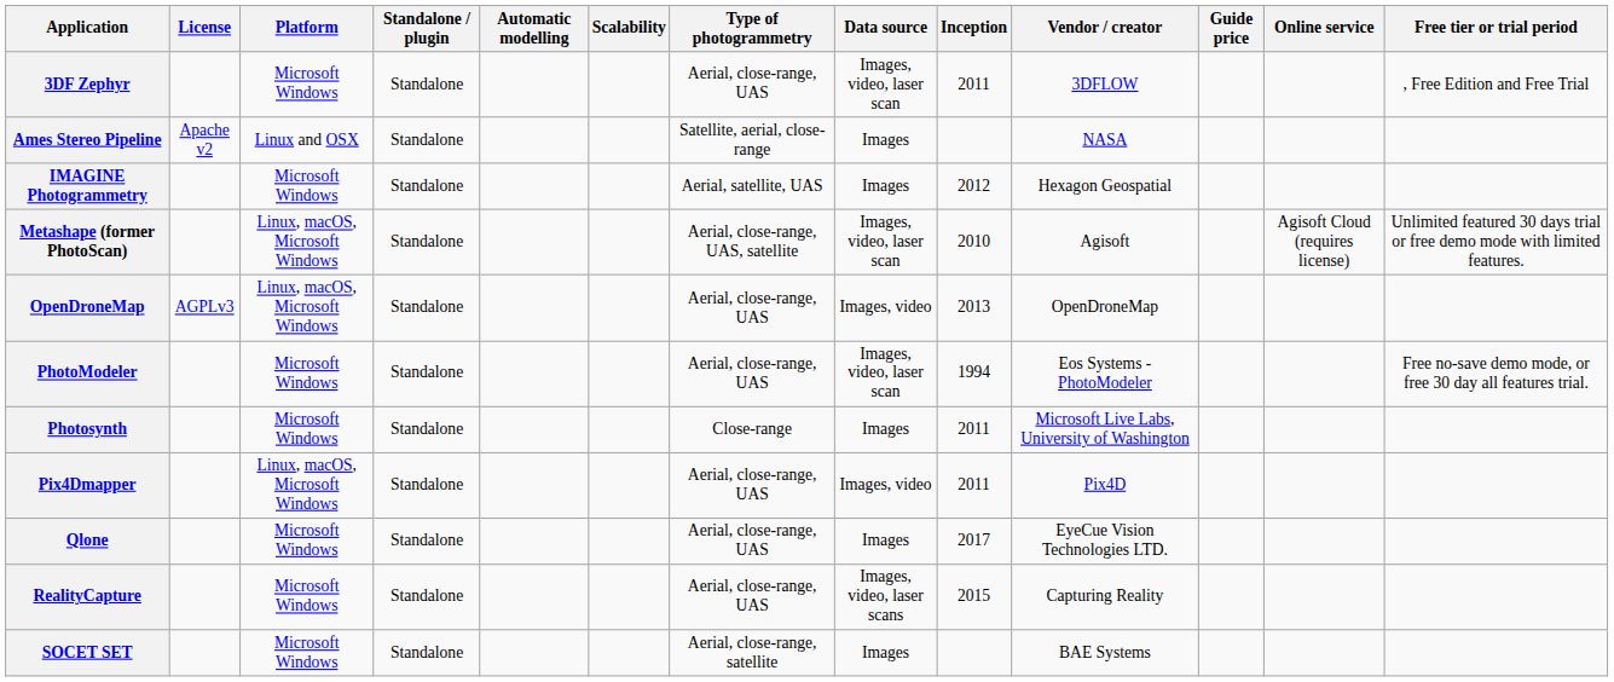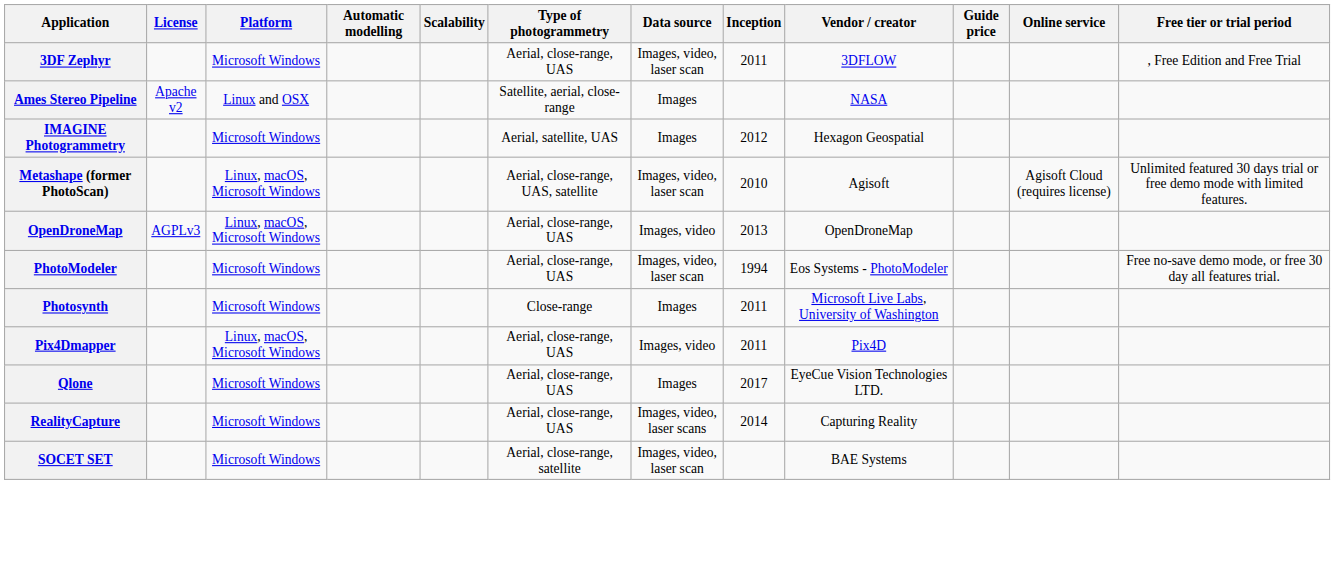 <table class="wikitable sortable sort-under" style="font-size: 80%; text-align: center; width: auto;">
 <tr>
 <th>Application</th>
 <th><a href='#'>License</a></th>
 <th><a href='#'>Platform</a></th>
-<th>Standalone / plugin</th>
 <th>Automatic modelling</th>
 <th>Scalability</th>
 <th>Type of photogrammetry</th>
 <th>Data source</th>
 <th>Inception</th>
 <th>Vendor / creator</th>
 <th>Guide price</th>
 <th>Online service</th>
 <th>Free tier or trial period</th>
 </tr>
 <tr>
 <th><a href='#'>3DF Zephyr</a></th>
 <td></td>
 <td><a href='#'>Microsoft Windows</a></td>
-<td>Standalone</td>
 <td></td>
 <td></td>
 <td>Aerial, close-range, UAS</td>
 <td>Images, video, laser scan</td>
 <td>2011</td>
 <td><a href='#'>3DFLOW</a></td>
 <td></td>
 <td></td>
 <td>, Free Edition and Free Trial</td>
 </tr>
 <tr>
 <th><a href='#'>Ames Stereo Pipeline</a></th>
 <td><a href='#'>Apache v2</a></td>
 <td><a href='#'>Linux</a> and <a href='#'>OSX</a></td>
-<td>Standalone</td>
 <td></td>
 <td></td>
 <td>Satellite, aerial, close-range</td>
 <td>Images</td>
 <td></td>
 <td><a href='#'>NASA</a></td>
 <td></td>
 <td></td>
 <td></td>
 </tr>
 <tr>
 <th><a href='#'>IMAGINE Photogrammetry</a></th>
 <td></td>
 <td><a href='#'>Microsoft Windows</a></td>
-<td>Standalone</td>
 <td></td>
 <td></td>
 <td>Aerial, satellite, UAS</td>
 <td>Images</td>
 <td>2012</td>
 <td>Hexagon Geospatial</td>
 <td></td>
 <td></td>
 <td></td>
 </tr>
 <tr>
 <th><a href='#'>Metashape</a> (former PhotoScan)</th>
 <td></td>
 <td><a href='#'>Linux</a>, <a href='#'>macOS</a>, <a href='#'>Microsoft Windows</a></td>
-<td>Standalone</td>
 <td></td>
 <td></td>
 <td>Aerial, close-range, UAS, satellite</td>
 <td>Images, video, laser scan</td>
 <td>2010</td>
 <td>Agisoft</td>
 <td></td>
 <td> Agisoft Cloud (requires license)</td>
 <td> Unlimited featured 30 days trial or free demo mode with limited features.</td>
 </tr>
 <tr>
 <th><a href='#'>OpenDroneMap</a></th>
 <td><a href='#'>AGPLv3</a></td>
 <td><a href='#'>Linux</a>, <a href='#'>macOS</a>, <a href='#'>Microsoft Windows</a></td>
-<td>Standalone</td>
 <td></td>
 <td></td>
 <td>Aerial, close-range, UAS</td>
 <td>Images, video</td>
 <td>2013</td>
 <td>OpenDroneMap</td>
 <td></td>
 <td></td>
 <td></td>
 </tr>
 <tr>
 <th><a href='#'>PhotoModeler</a></th>
 <td></td>
 <td><a href='#'>Microsoft Windows</a></td>
-<td>Standalone</td>
 <td></td>
 <td></td>
 <td>Aerial, close-range, UAS</td>
 <td>Images, video, laser scan</td>
 <td>1994</td>
 <td>Eos Systems - <a href='#'>PhotoModeler</a></td>
 <td></td>
 <td></td>
 <td> Free no-save demo mode, or free 30 day all features trial.</td>
 </tr>
 <tr>
 <th><a href='#'>Photosynth</a></th>
 <td></td>
 <td><a href='#'>Microsoft Windows</a></td>
-<td>Standalone</td>
 <td></td>
 <td></td>
 <td>Close-range</td>
 <td>Images</td>
 <td>2011</td>
 <td><a href='#'>Microsoft Live Labs</a>, <a href='#'>University of Washington</a></td>
 <td></td>
 <td></td>
 <td></td>
 </tr>
 <tr>
 <th><a href='#'>Pix4Dmapper</a></th>
 <td></td>
 <td><a href='#'>Linux</a>, <a href='#'>macOS</a>, <a href='#'>Microsoft Windows</a></td>
-<td Standalone>Standalone</td>
 <td></td>
 <td></td>
 <td>Aerial, close-range, UAS</td>
 <td>Images, video</td>
 <td>2011</td>
 <td><a href='#'>Pix4D</a></td>
 <td></td>
 <td></td>
 <td></td>
 </tr>
 <tr>
 <th><a href='#'>Qlone</a></th>
 <td></td>
 <td><a href='#'>Microsoft Windows</a></td>
-<td>Standalone</td>
 <td></td>
 <td></td>
 <td>Aerial, close-range, UAS</td>
 <td>Images</td>
 <td>2017</td>
 <td>EyeCue Vision Technologies LTD.</td>
 <td></td>
 <td></td>
 <td></td>
 </tr>
 <tr>
 <th><a href='#'>RealityCapture</a></th>
 <td></td>
 <td><a href='#'>Microsoft Windows</a></td>
-<td>Standalone</td>
 <td></td>
 <td></td>
 <td>Aerial, close-range, UAS</td>
 <td>Images, video, laser scans</td>
-<td>2015</td>
+<td>2014</td>
 <td>Capturing Reality</td>
 <td></td>
 <td></td>
 <td></td>
 </tr>
 <tr>
 <th><a href='#'>SOCET SET</a></th>
 <td></td>
 <td><a href='#'>Microsoft Windows</a></td>
-<td>Standalone</td>
 <td></td>
 <td></td>
 <td>Aerial, close-range, satellite</td>
-<td>Images</td>
+<td>Images, video, laser scan</td>
 <td></td>
 <td>BAE Systems</td>
 <td></td>
 <td></td>
 <td></td>
 </tr>
 </table>
